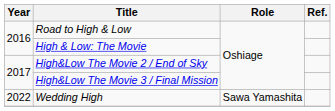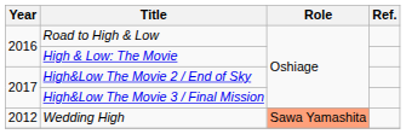 <table class="wikitable">
 <tr>
 <th>Year</th>
 <th>Title</th>
 <th>Role</th>
 <th>Ref.</th>
 </tr>
 <tr>
 <td rowspan="2">2016</td>
 <td><em>Road to High & Low</em></td>
 <td rowspan="4">Oshiage</td>
 <td></td>
 </tr>
 <tr>
 <td><em><a href='#'>High & Low: The Movie</a></em></td>
 <td></td>
 </tr>
 <tr>
 <td rowspan="2">2017</td>
 <td><em><a href='#'>High&Low The Movie 2 / End of Sky</a></em></td>
 <td></td>
 </tr>
 <tr>
 <td><em><a href='#'>High&Low The Movie 3 / Final Mission</a></em></td>
 <td></td>
 </tr>
 <tr>
-<td>2022</td>
+<td>2012</td>
 <td><em>Wedding High</em></td>
-<td>Sawa Yamashita</td>
+<td style="background: lightsalmon;">Sawa Yamashita</td>
 <td></td>
 </tr>
 <tr>
 </tr>
 </table>
